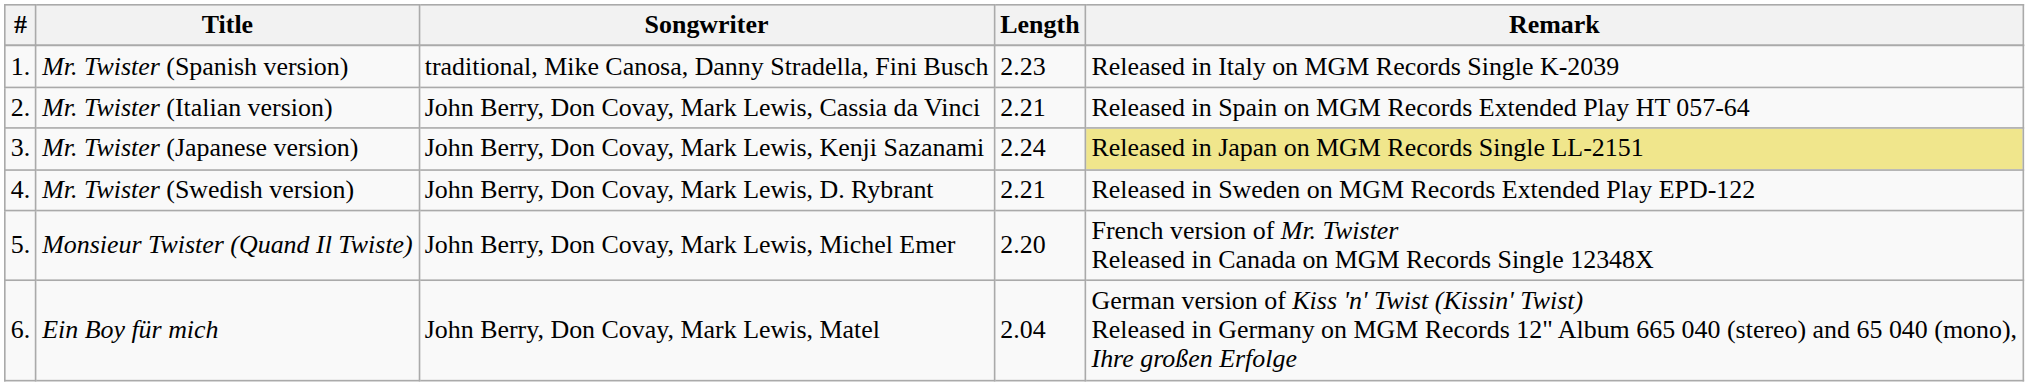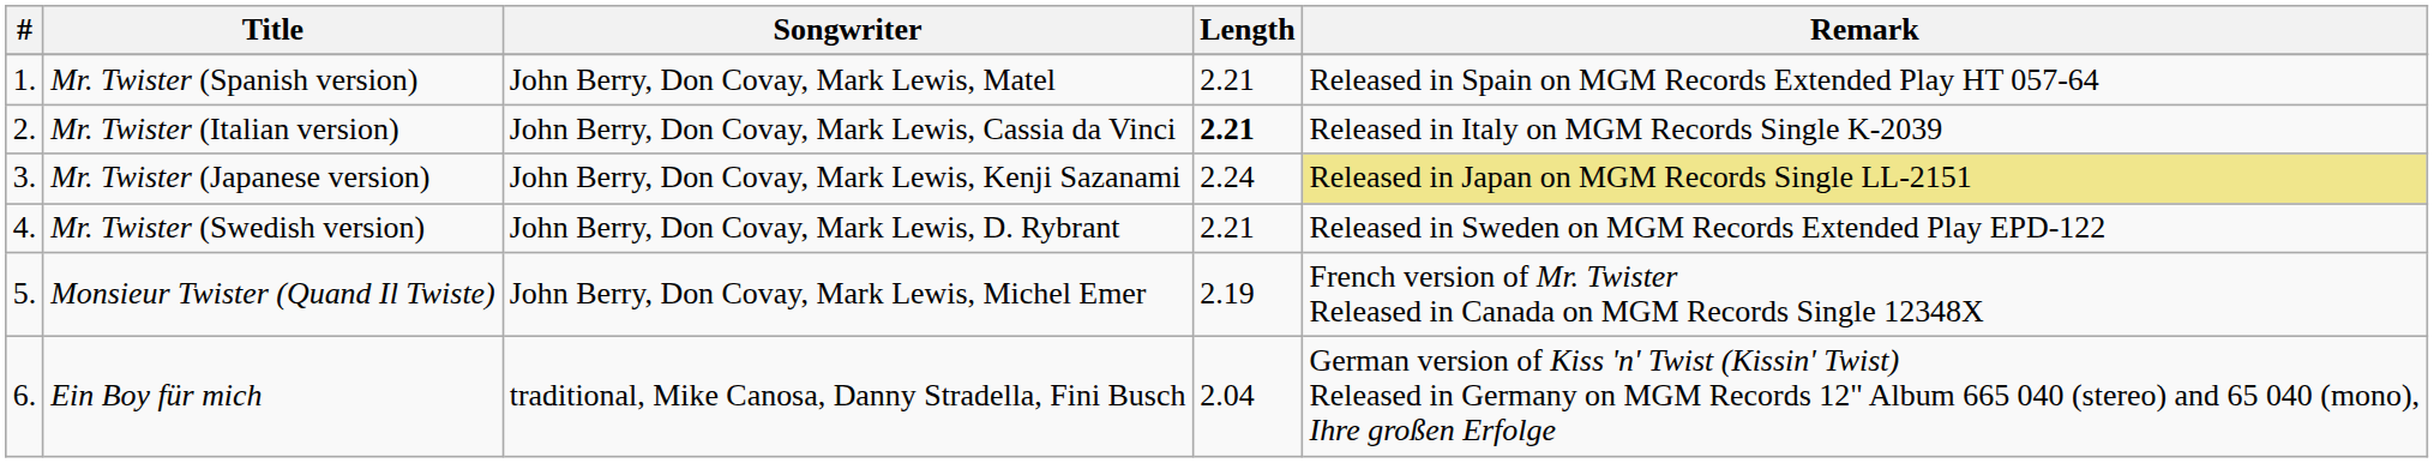 <table class="wikitable">
 <tr>
 <th>#</th>
 <th>Title</th>
 <th>Songwriter</th>
 <th>Length</th>
 <th>Remark</th>
 </tr>
 <tr bgcolor=>
 </tr>
 <tr>
 <td>1.</td>
 <td><em>Mr. Twister</em> (Spanish version)</td>
-<td>traditional, Mike Canosa, Danny Stradella, Fini Busch</td>
-<td>2.23</td>
-<td>Released in Italy on MGM Records Single K-2039</td>
+<td>John Berry, Don Covay, Mark Lewis, Matel</td>
+<td>2.21</td>
+<td>Released in Spain on MGM Records Extended Play HT 057-64</td>
 </tr>
 <tr>
 <td>2.</td>
 <td><em>Mr. Twister</em> (Italian version)</td>
 <td>John Berry, Don Covay, Mark Lewis, Cassia da Vinci</td>
-<td>2.21</td>
-<td>Released in Spain on MGM Records Extended Play HT 057-64</td>
+<td><strong>2.21</strong></td>
+<td>Released in Italy on MGM Records Single K-2039</td>
 </tr>
 <tr>
 <td>3.</td>
 <td><em>Mr. Twister</em> (Japanese version)</td>
 <td>John Berry, Don Covay, Mark Lewis, Kenji Sazanami</td>
 <td>2.24</td>
 <td style="background: khaki;">Released in Japan on MGM Records Single LL-2151</td>
 </tr>
 <tr>
 <td>4.</td>
 <td><em>Mr. Twister</em> (Swedish version)</td>
 <td>John Berry, Don Covay, Mark Lewis, D. Rybrant</td>
 <td>2.21</td>
 <td>Released in Sweden on MGM Records Extended Play EPD-122</td>
 </tr>
 <tr>
 <td>5.</td>
 <td><em>Monsieur Twister (Quand Il Twiste)</em></td>
 <td>John Berry, Don Covay, Mark Lewis, Michel Emer</td>
-<td>2.20</td>
+<td>2.19</td>
 <td>French version of <em>Mr. Twister</em><br>Released in Canada on MGM Records Single 12348X</td>
 </tr>
 <tr>
 <td>6.</td>
 <td><em>Ein Boy für mich</em></td>
-<td>John Berry, Don Covay, Mark Lewis, Matel</td>
+<td>traditional, Mike Canosa, Danny Stradella, Fini Busch</td>
 <td>2.04</td>
 <td>German version of <em>Kiss 'n' Twist (Kissin' Twist)</em><br>Released in Germany on MGM Records 12" Album 665 040 (stereo) and 65 040 (mono),<br><em>Ihre großen Erfolge</em></td>
 </tr>
 </table>
